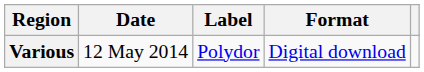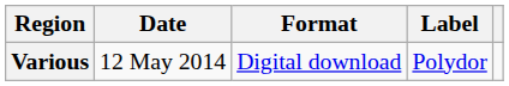 <table class="wikitable plainrowheaders">
 <tr>
 <th scope="col">Region</th>
 <th scope="col">Date</th>
+<th scope="col">Format</th>
 <th scope="col">Label</th>
-<th scope="col">Format</th>
 <th scope="col"></th>
 </tr>
 <tr>
 <th scope="row">Various</th>
 <td>12 May 2014</td>
+<td><a href='#'>Digital download</a></td>
 <td><a href='#'>Polydor</a></td>
-<td><a href='#'>Digital download</a></td>
 <td align="center"></td>
 </tr>
 </table>
